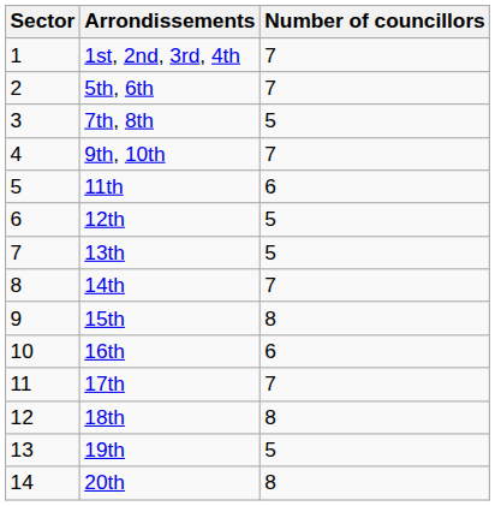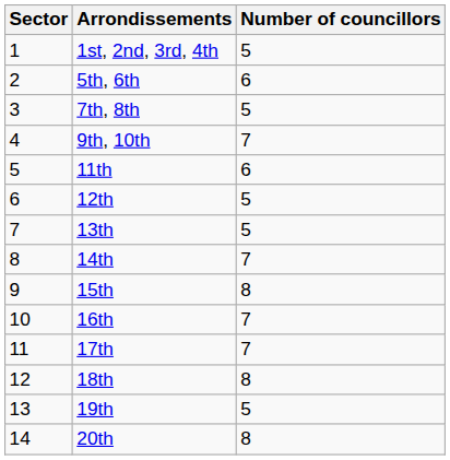 <table class="wikitable">
 <tr>
 <th>Sector</th>
 <th>Arrondissements</th>
 <th>Number of councillors</th>
 </tr>
 <tr>
 <td>1</td>
 <td><a href='#'>1st</a>, <a href='#'>2nd</a>, <a href='#'>3rd</a>, <a href='#'>4th</a></td>
-<td>7</td>
+<td>5</td>
 </tr>
 <tr>
 <td>2</td>
 <td><a href='#'>5th</a>, <a href='#'>6th</a></td>
-<td>7</td>
+<td>6</td>
 </tr>
 <tr>
 <td>3</td>
 <td><a href='#'>7th</a>, <a href='#'>8th</a></td>
 <td>5</td>
 </tr>
 <tr>
 <td>4</td>
 <td><a href='#'>9th</a>, <a href='#'>10th</a></td>
 <td>7</td>
 </tr>
 <tr>
 <td>5</td>
 <td><a href='#'>11th</a></td>
 <td>6</td>
 </tr>
 <tr>
 <td>6</td>
 <td><a href='#'>12th</a></td>
 <td>5</td>
 </tr>
 <tr>
 <td>7</td>
 <td><a href='#'>13th</a></td>
 <td>5</td>
 </tr>
 <tr>
 <td>8</td>
 <td><a href='#'>14th</a></td>
 <td>7</td>
 </tr>
 <tr>
 <td>9</td>
 <td><a href='#'>15th</a></td>
 <td>8</td>
 </tr>
 <tr>
 <td>10</td>
 <td><a href='#'>16th</a></td>
-<td>6</td>
+<td>7</td>
 </tr>
 <tr>
 <td>11</td>
 <td><a href='#'>17th</a></td>
 <td>7</td>
 </tr>
 <tr>
 <td>12</td>
 <td><a href='#'>18th</a></td>
 <td>8</td>
 </tr>
 <tr>
 <td>13</td>
 <td><a href='#'>19th</a></td>
 <td>5</td>
 </tr>
 <tr>
 <td>14</td>
 <td><a href='#'>20th</a></td>
 <td>8</td>
 </tr>
 </table>
